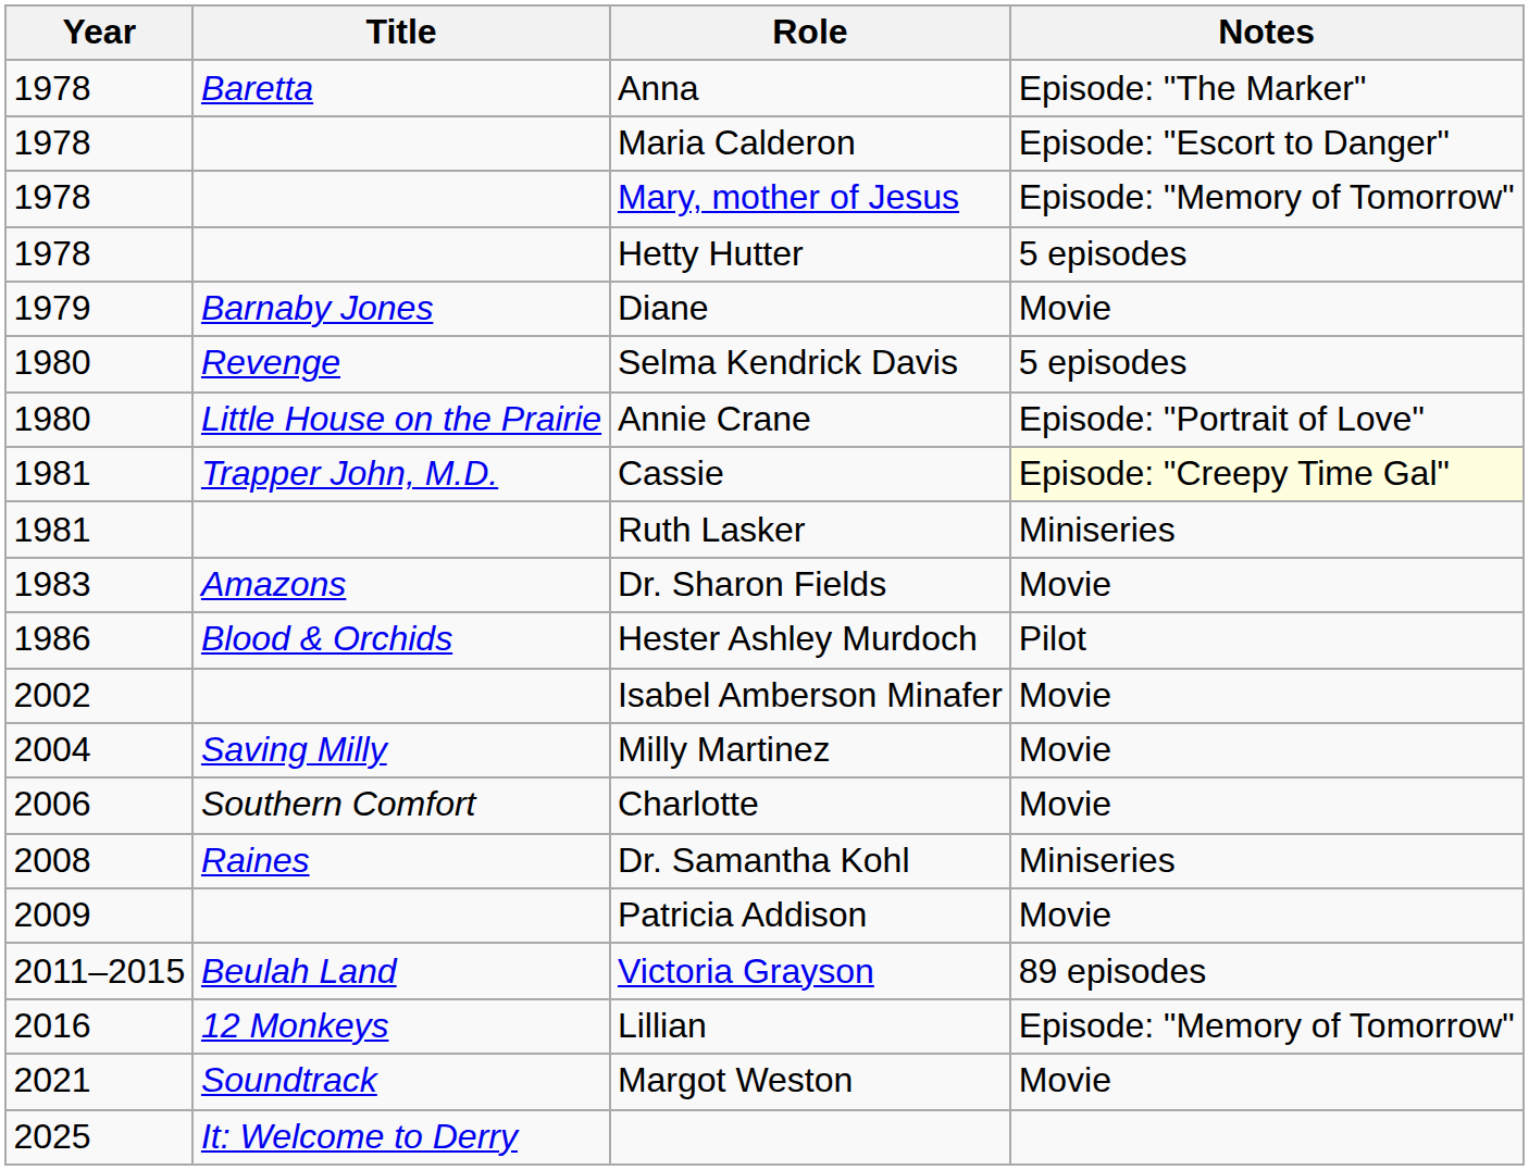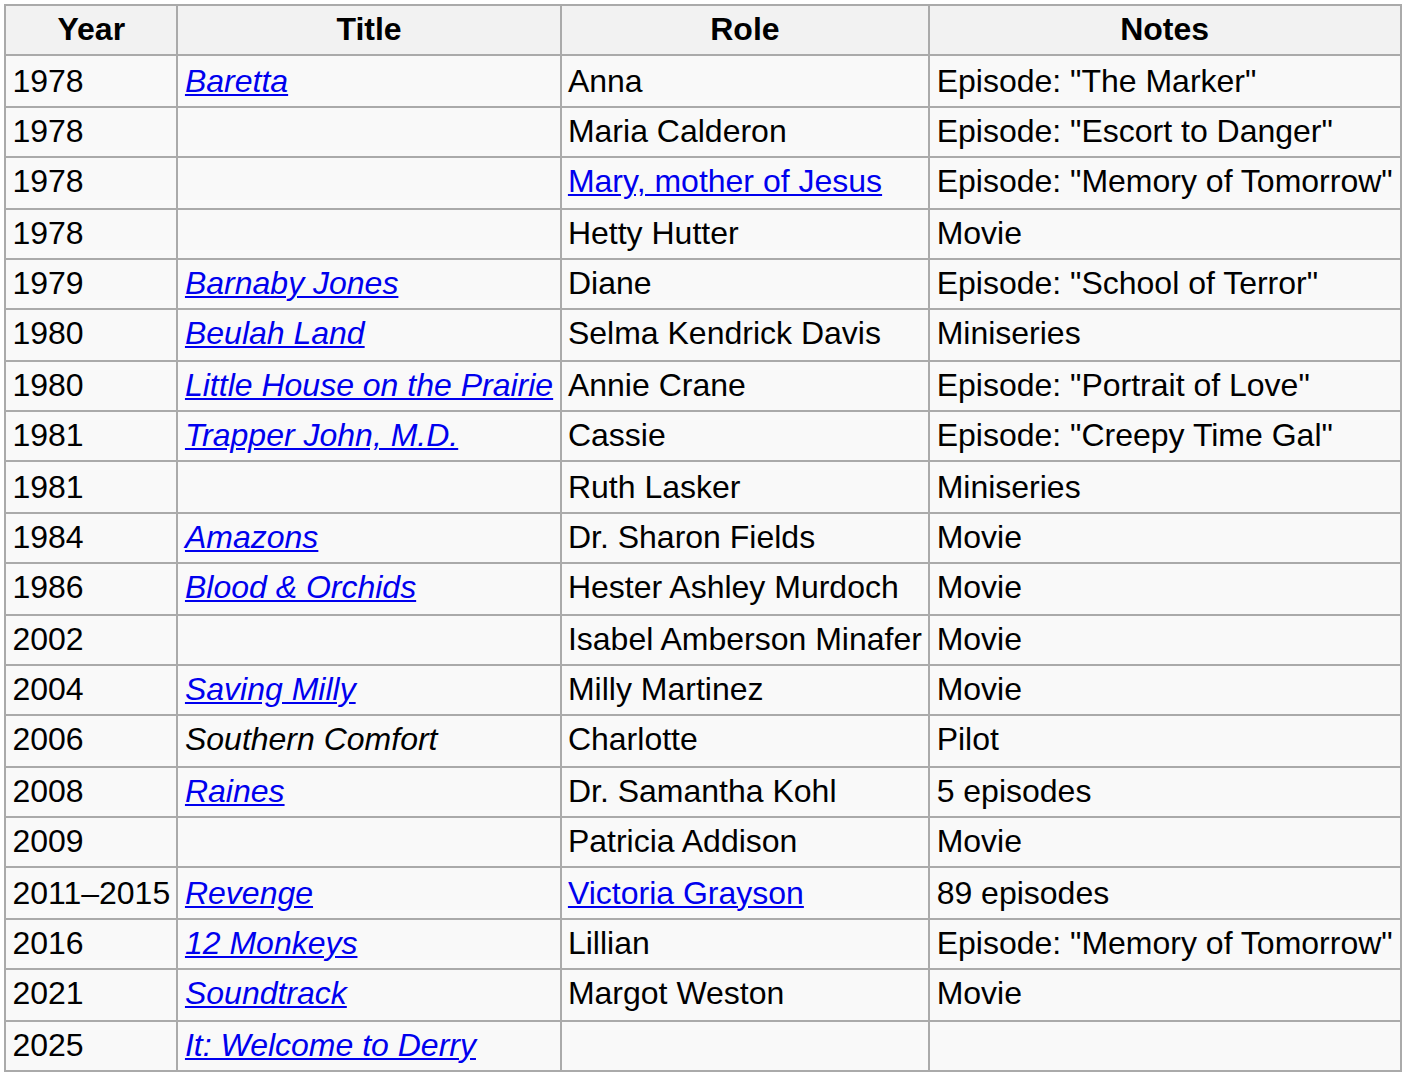 <table class="wikitable sortable">
 <tr>
 <th>Year</th>
 <th>Title</th>
 <th>Role</th>
 <th class="unsortable">Notes</th>
 </tr>
 <tr>
 <td>1978</td>
 <td><em><a href='#'>Baretta</a></em></td>
 <td>Anna</td>
 <td>Episode: "The Marker"</td>
 </tr>
 <tr>
 <td>1978</td>
 <td><em></em></td>
 <td>Maria Calderon</td>
 <td>Episode: "Escort to Danger"</td>
 </tr>
 <tr>
 <td>1978</td>
 <td><em></em></td>
 <td><a href='#'>Mary, mother of Jesus</a></td>
 <td>Episode: "Memory of Tomorrow"</td>
 </tr>
 <tr>
 <td>1978</td>
 <td><em></em></td>
 <td>Hetty Hutter</td>
-<td>5 episodes</td>
+<td>Movie</td>
 </tr>
 <tr>
 <td>1979</td>
 <td><em><a href='#'>Barnaby Jones</a></em></td>
 <td>Diane</td>
-<td>Movie</td>
+<td>Episode: "School of Terror"</td>
 </tr>
 <tr>
 <td>1980</td>
-<td><em><a href='#'>Revenge</a></em></td>
+<td><em><a href='#'>Beulah Land</a></em></td>
 <td>Selma Kendrick Davis</td>
-<td>5 episodes</td>
+<td>Miniseries</td>
 </tr>
 <tr>
 <td>1980</td>
 <td><em><a href='#'>Little House on the Prairie</a></em></td>
 <td>Annie Crane</td>
 <td>Episode: "Portrait of Love"</td>
 </tr>
 <tr>
 <td>1981</td>
 <td><em><a href='#'>Trapper John, M.D.</a></em></td>
 <td>Cassie</td>
-<td style="background: lightyellow;">Episode: "Creepy Time Gal"</td>
+<td>Episode: "Creepy Time Gal"</td>
 </tr>
 <tr>
 <td>1981</td>
 <td><em></em></td>
 <td>Ruth Lasker</td>
 <td>Miniseries</td>
 </tr>
 <tr>
-<td>1983</td>
+<td>1984</td>
 <td><em><a href='#'>Amazons</a></em></td>
 <td>Dr. Sharon Fields</td>
 <td>Movie</td>
 </tr>
 <tr>
 <td>1986</td>
 <td><em><a href='#'>Blood & Orchids</a></em></td>
 <td>Hester Ashley Murdoch</td>
-<td>Pilot</td>
+<td>Movie</td>
 </tr>
 <tr>
 <td>2002</td>
 <td><em></em></td>
 <td>Isabel Amberson Minafer</td>
 <td>Movie</td>
 </tr>
 <tr>
 <td>2004</td>
 <td><em><a href='#'>Saving Milly</a></em></td>
 <td>Milly Martinez</td>
 <td>Movie</td>
 </tr>
 <tr>
 <td>2006</td>
 <td><em>Southern Comfort</em></td>
 <td>Charlotte</td>
-<td>Movie</td>
+<td>Pilot</td>
 </tr>
 <tr>
 <td>2008</td>
 <td><em><a href='#'>Raines</a></em></td>
 <td>Dr. Samantha Kohl</td>
-<td>Miniseries</td>
+<td>5 episodes</td>
 </tr>
 <tr>
 <td>2009</td>
 <td><em></em></td>
 <td>Patricia Addison</td>
 <td>Movie</td>
 </tr>
 <tr>
 <td>2011–2015</td>
-<td><em><a href='#'>Beulah Land</a></em></td>
+<td><em><a href='#'>Revenge</a></em></td>
 <td><a href='#'>Victoria Grayson</a></td>
 <td>89 episodes</td>
 </tr>
 <tr>
 <td>2016</td>
 <td><em><a href='#'>12 Monkeys</a></em></td>
 <td>Lillian</td>
 <td>Episode: "Memory of Tomorrow"</td>
 </tr>
 <tr>
 <td>2021</td>
 <td><em><a href='#'>Soundtrack</a></em></td>
 <td>Margot Weston</td>
 <td>Movie</td>
 </tr>
 <tr>
 <td>2025</td>
 <td><em><a href='#'>It: Welcome to Derry</a></em></td>
 <td></td>
 <td></td>
 </tr>
 </table>
